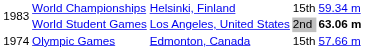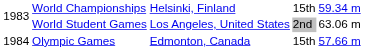 <table>
 <tr>
 <td rowspan=2>1983</td>
 <td><a href='#'>World Championships</a></td>
 <td><a href='#'>Helsinki, Finland</a></td>
 <td>15th</td>
 <td><a href='#'>59.34 m</a></td>
 </tr>
 <tr>
 <td><a href='#'>World Student Games</a></td>
 <td><a href='#'>Los Angeles, United States</a></td>
 <td bgcolor="silver">2nd</td>
-<td><strong>63.06 m</strong></td>
+<td>63.06 m</td>
 </tr>
 <tr>
-<td>1974</td>
+<td>1984</td>
 <td><a href='#'>Olympic Games</a></td>
 <td><a href='#'>Edmonton, Canada</a></td>
 <td>15th</td>
 <td><a href='#'>57.66 m</a></td>
 </tr>
 </table>
